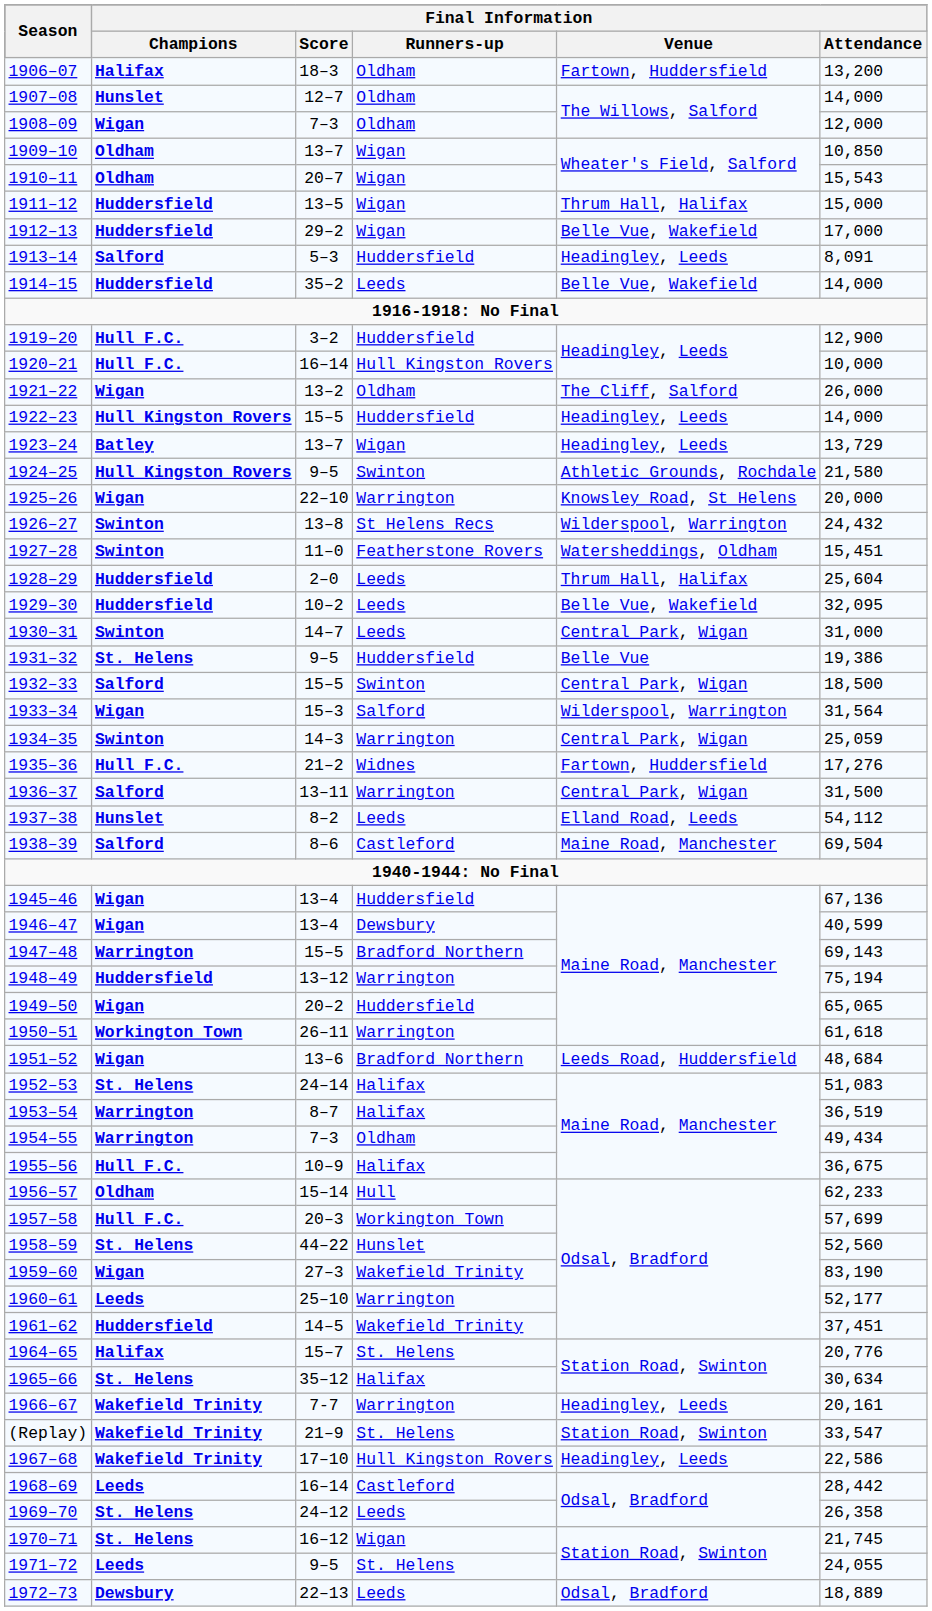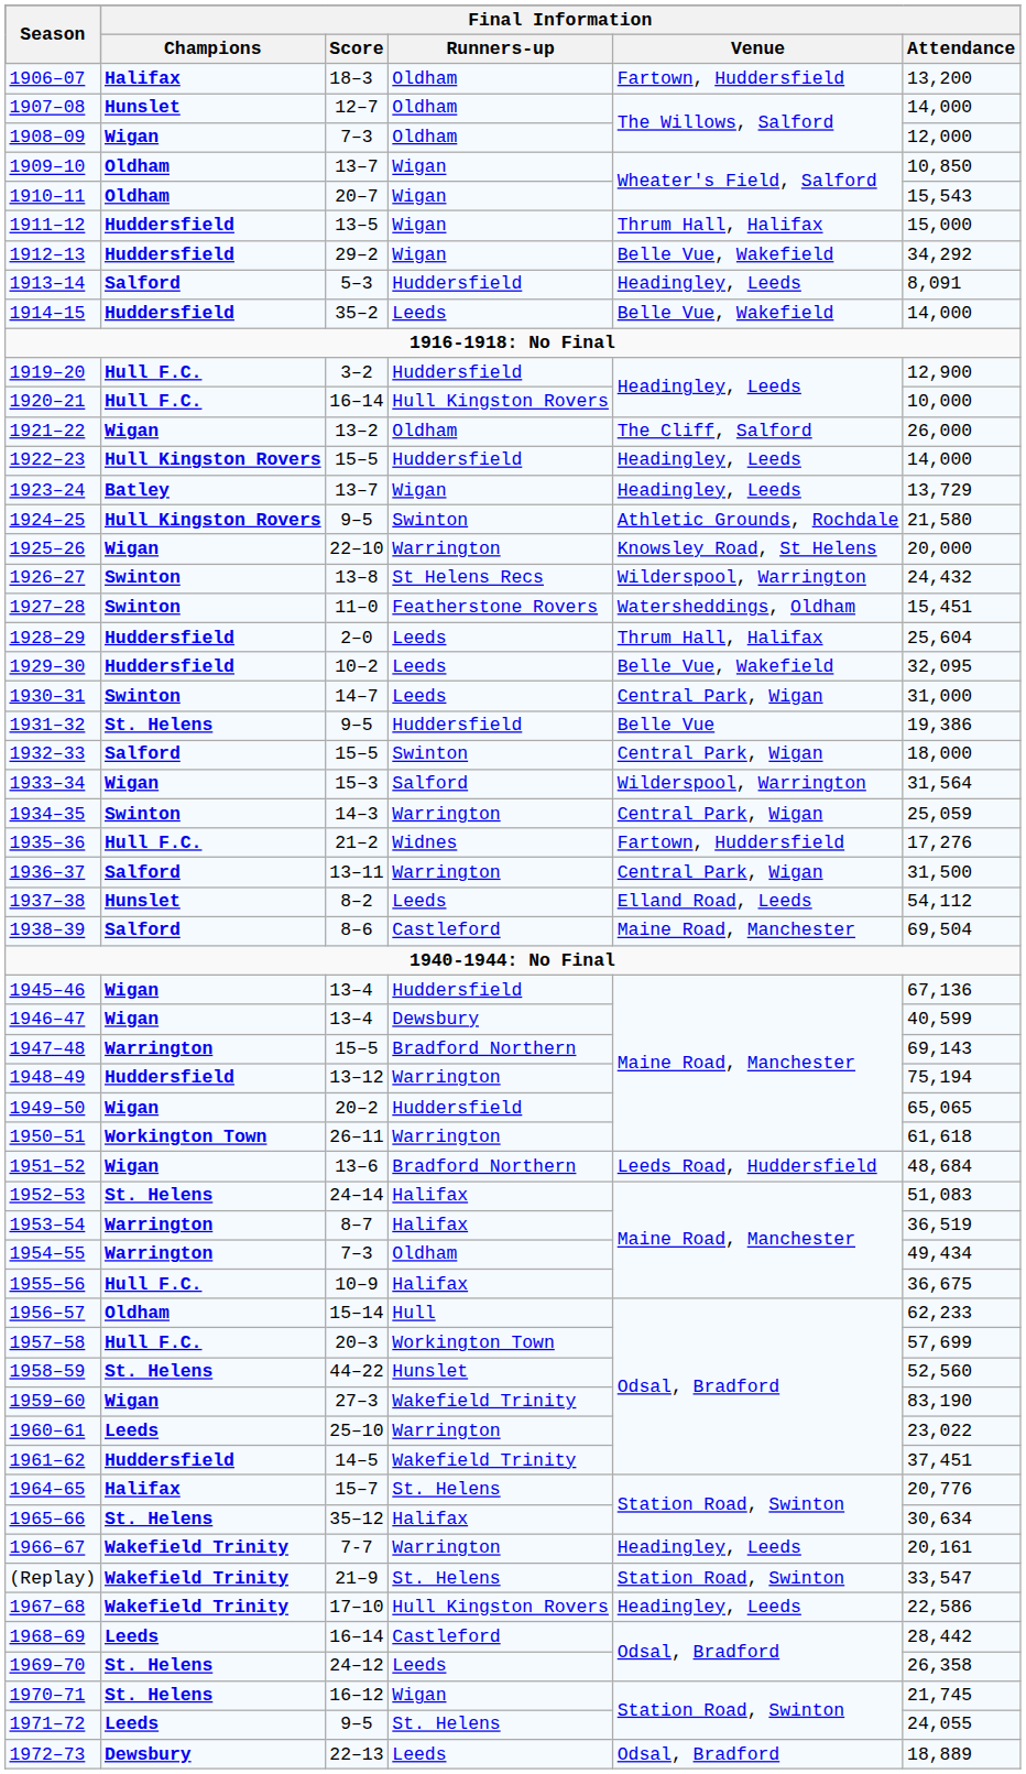 <table class="wikitable" style="text-align: left;">
 <tr style="background:black;">
 <th rowspan=2 style="color:black;">Season</th>
 <th colspan=5 style="color:black;">Final Information</th>
 </tr>
 <tr style="background:white;">
 <th style="color:black;" "width:200px">Champions</th>
 <th style="color:black;" "width:80px">Score</th>
 <th style="color:black;" "width:200px">Runners-up</th>
 <th style="color:black;" "width:200px">Venue</th>
 <th style="color:black;" "width:200px">Attendance</th>
 </tr>
 <tr style="background:#f5faff;">
 <td><a href='#'>1906–07</a></td>
 <td> <strong><a href='#'>Halifax</a></strong></td>
 <td>18–3</td>
 <td> <a href='#'>Oldham</a></td>
 <td><a href='#'>Fartown</a>, <a href='#'>Huddersfield</a></td>
 <td>13,200</td>
 </tr>
 <tr style="background:#f5faff;">
 <td><a href='#'>1907–08</a></td>
 <td> <strong><a href='#'>Hunslet</a></strong></td>
 <td style="text-align:center;">12–7</td>
 <td> <a href='#'>Oldham</a></td>
 <td rowspan=2><a href='#'>The Willows</a>, <a href='#'>Salford</a></td>
 <td>14,000</td>
 </tr>
 <tr style="background:#f5faff;">
 <td><a href='#'>1908–09</a></td>
 <td> <strong><a href='#'>Wigan</a></strong></td>
 <td style="text-align:center;">7–3</td>
 <td> <a href='#'>Oldham</a></td>
 <td>12,000</td>
 </tr>
 <tr style="background:#f5faff;">
 <td><a href='#'>1909–10</a></td>
 <td> <strong><a href='#'>Oldham</a></strong></td>
 <td style="text-align:center;">13–7</td>
 <td> <a href='#'>Wigan</a></td>
 <td rowspan=2><a href='#'>Wheater's Field</a>, <a href='#'>Salford</a></td>
 <td>10,850</td>
 </tr>
 <tr style="background:#f5faff;">
 <td><a href='#'>1910–11</a></td>
 <td> <strong><a href='#'>Oldham</a></strong></td>
 <td style="text-align:center;">20–7</td>
 <td> <a href='#'>Wigan</a></td>
 <td>15,543</td>
 </tr>
 <tr style="background:#f5faff;">
 <td><a href='#'>1911–12</a></td>
 <td> <strong><a href='#'>Huddersfield</a></strong></td>
 <td style="text-align:center;">13–5</td>
 <td> <a href='#'>Wigan</a></td>
 <td><a href='#'>Thrum Hall</a>, <a href='#'>Halifax</a></td>
 <td>15,000</td>
 </tr>
 <tr style="background:#f5faff;">
 <td><a href='#'>1912–13</a></td>
 <td> <strong><a href='#'>Huddersfield</a></strong></td>
 <td style="text-align:center;">29–2</td>
 <td> <a href='#'>Wigan</a></td>
 <td><a href='#'>Belle Vue</a>, <a href='#'>Wakefield</a></td>
-<td>17,000</td>
+<td>34,292</td>
 </tr>
 <tr style="background:#f5faff;">
 <td><a href='#'>1913–14</a></td>
 <td> <strong><a href='#'>Salford</a></strong></td>
 <td style="text-align:center;">5–3</td>
 <td> <a href='#'>Huddersfield</a></td>
 <td><a href='#'>Headingley</a>, <a href='#'>Leeds</a></td>
 <td>8,091</td>
 </tr>
 <tr style="background:#f5faff;">
 <td><a href='#'>1914–15</a></td>
 <td> <strong><a href='#'>Huddersfield</a></strong></td>
 <td style="text-align:center;">35–2</td>
 <td> <a href='#'>Leeds</a></td>
 <td><a href='#'>Belle Vue</a>, <a href='#'>Wakefield</a></td>
 <td>14,000</td>
 </tr>
 <tr>
 <td colspan="6" style="text-align:center;"><strong>1916-1918: No Final</strong></td>
 </tr>
 <tr style="background:#f5faff;">
 <td><a href='#'>1919–20</a></td>
 <td> <strong><a href='#'>Hull F.C.</a></strong></td>
 <td style="text-align:center;">3–2</td>
 <td> <a href='#'>Huddersfield</a></td>
 <td rowspan=2><a href='#'>Headingley</a>, <a href='#'>Leeds</a></td>
 <td>12,900</td>
 </tr>
 <tr style="background:#f5faff;">
 <td><a href='#'>1920–21</a></td>
 <td> <strong><a href='#'>Hull F.C.</a></strong></td>
 <td style="text-align:center;">16–14</td>
 <td> <a href='#'>Hull Kingston Rovers</a></td>
 <td>10,000</td>
 </tr>
 <tr style="background:#f5faff;">
 <td><a href='#'>1921–22</a></td>
 <td> <strong><a href='#'>Wigan</a></strong></td>
 <td style="text-align:center;">13–2</td>
 <td> <a href='#'>Oldham</a></td>
 <td><a href='#'>The Cliff</a>, <a href='#'>Salford</a></td>
 <td>26,000</td>
 </tr>
 <tr style="background:#f5faff;">
 <td><a href='#'>1922–23</a></td>
 <td> <strong><a href='#'>Hull Kingston Rovers</a></strong></td>
 <td style="text-align:center;">15–5</td>
 <td> <a href='#'>Huddersfield</a></td>
 <td><a href='#'>Headingley</a>, <a href='#'>Leeds</a></td>
 <td>14,000</td>
 </tr>
 <tr style="background:#f5faff;">
 <td><a href='#'>1923–24</a></td>
 <td> <strong><a href='#'>Batley</a></strong></td>
 <td style="text-align:center;">13–7</td>
 <td> <a href='#'>Wigan</a></td>
 <td><a href='#'>Headingley</a>, <a href='#'>Leeds</a></td>
 <td>13,729</td>
 </tr>
 <tr style="background:#f5faff;">
 <td><a href='#'>1924–25</a></td>
 <td> <strong><a href='#'>Hull Kingston Rovers</a></strong></td>
 <td style="text-align:center;">9–5</td>
 <td> <a href='#'>Swinton</a></td>
 <td><a href='#'>Athletic Grounds</a>, <a href='#'>Rochdale</a></td>
 <td>21,580</td>
 </tr>
 <tr style="background:#f5faff;">
 <td><a href='#'>1925–26</a></td>
 <td> <strong><a href='#'>Wigan</a></strong></td>
 <td style="text-align:center;">22–10</td>
 <td> <a href='#'>Warrington</a></td>
 <td><a href='#'>Knowsley Road</a>, <a href='#'>St Helens</a></td>
 <td>20,000</td>
 </tr>
 <tr style="background:#f5faff;">
 <td><a href='#'>1926–27</a></td>
 <td> <strong><a href='#'>Swinton</a></strong></td>
 <td style="text-align:center;">13–8</td>
 <td><a href='#'>St Helens Recs</a></td>
 <td><a href='#'>Wilderspool</a>, <a href='#'>Warrington</a></td>
 <td>24,432</td>
 </tr>
 <tr style="background:#f5faff;">
 <td><a href='#'>1927–28</a></td>
 <td> <strong><a href='#'>Swinton</a></strong></td>
 <td style="text-align:center;">11–0</td>
 <td> <a href='#'>Featherstone Rovers</a></td>
 <td><a href='#'>Watersheddings</a>, <a href='#'>Oldham</a></td>
 <td>15,451</td>
 </tr>
 <tr style="background:#f5faff;">
 <td><a href='#'>1928–29</a></td>
 <td> <strong><a href='#'>Huddersfield</a></strong></td>
 <td style="text-align:center;">2–0</td>
 <td> <a href='#'>Leeds</a></td>
 <td><a href='#'>Thrum Hall</a>, <a href='#'>Halifax</a></td>
 <td>25,604</td>
 </tr>
 <tr style="background:#f5faff;">
 <td><a href='#'>1929–30</a></td>
 <td> <strong><a href='#'>Huddersfield</a></strong></td>
 <td style="text-align:center;">10–2</td>
 <td> <a href='#'>Leeds</a></td>
 <td><a href='#'>Belle Vue</a>, <a href='#'>Wakefield</a></td>
 <td>32,095</td>
 </tr>
 <tr style="background:#f5faff;">
 <td><a href='#'>1930–31</a></td>
 <td> <strong><a href='#'>Swinton</a></strong></td>
 <td style="text-align:center;">14–7</td>
 <td> <a href='#'>Leeds</a></td>
 <td><a href='#'>Central Park</a>, <a href='#'>Wigan</a></td>
 <td>31,000</td>
 </tr>
 <tr style="background:#f5faff;">
 <td><a href='#'>1931–32</a></td>
 <td> <strong><a href='#'>St. Helens</a></strong></td>
 <td style="text-align:center;">9–5</td>
 <td> <a href='#'>Huddersfield</a></td>
 <td><a href='#'>Belle Vue</a></td>
 <td>19,386</td>
 </tr>
 <tr style="background:#f5faff;">
 <td><a href='#'>1932–33</a></td>
 <td> <strong><a href='#'>Salford</a></strong></td>
 <td style="text-align:center;">15–5</td>
 <td> <a href='#'>Swinton</a></td>
 <td><a href='#'>Central Park</a>, <a href='#'>Wigan</a></td>
-<td>18,500</td>
+<td>18,000</td>
 </tr>
 <tr style="background:#f5faff;">
 <td><a href='#'>1933–34</a></td>
 <td> <strong><a href='#'>Wigan</a></strong></td>
 <td style="text-align:center;">15–3</td>
 <td> <a href='#'>Salford</a></td>
 <td><a href='#'>Wilderspool</a>, <a href='#'>Warrington</a></td>
 <td>31,564</td>
 </tr>
 <tr style="background:#f5faff;">
 <td><a href='#'>1934–35</a></td>
 <td> <strong><a href='#'>Swinton</a></strong></td>
 <td style="text-align:center;">14–3</td>
 <td> <a href='#'>Warrington</a></td>
 <td><a href='#'>Central Park</a>, <a href='#'>Wigan</a></td>
 <td>25,059</td>
 </tr>
 <tr style="background:#f5faff;">
 <td><a href='#'>1935–36</a></td>
 <td> <strong><a href='#'>Hull F.C.</a></strong></td>
 <td style="text-align:center;">21–2</td>
 <td> <a href='#'>Widnes</a></td>
 <td><a href='#'>Fartown</a>, <a href='#'>Huddersfield</a></td>
 <td>17,276</td>
 </tr>
 <tr style="background:#f5faff;">
 <td><a href='#'>1936–37</a></td>
 <td> <strong><a href='#'>Salford</a></strong></td>
 <td style="text-align:center;">13–11</td>
 <td> <a href='#'>Warrington</a></td>
 <td><a href='#'>Central Park</a>, <a href='#'>Wigan</a></td>
 <td>31,500</td>
 </tr>
 <tr style="background:#f5faff;">
 <td><a href='#'>1937–38</a></td>
 <td> <strong><a href='#'>Hunslet</a></strong></td>
 <td style="text-align:center;">8–2</td>
 <td> <a href='#'>Leeds</a></td>
 <td><a href='#'>Elland Road</a>, <a href='#'>Leeds</a></td>
 <td>54,112</td>
 </tr>
 <tr style="background:#f5faff;">
 <td><a href='#'>1938–39</a></td>
 <td> <strong><a href='#'>Salford</a></strong></td>
 <td style="text-align:center;">8–6</td>
 <td> <a href='#'>Castleford</a></td>
 <td><a href='#'>Maine Road</a>, <a href='#'>Manchester</a></td>
 <td>69,504</td>
 </tr>
 <tr>
 <td colspan="6" style="text-align:center;"><strong>1940-1944: No Final</strong></td>
 </tr>
 <tr style="background:#f5faff;">
 <td><a href='#'>1945–46</a></td>
 <td> <strong><a href='#'>Wigan</a></strong></td>
 <td>13–4</td>
 <td> <a href='#'>Huddersfield</a></td>
 <td rowspan=6><a href='#'>Maine Road</a>, <a href='#'>Manchester</a></td>
 <td>67,136</td>
 </tr>
 <tr style="background:#f5faff;">
 <td><a href='#'>1946–47</a></td>
 <td> <strong><a href='#'>Wigan</a></strong></td>
 <td>13–4</td>
 <td> <a href='#'>Dewsbury</a></td>
 <td>40,599</td>
 </tr>
 <tr style="background:#f5faff;">
 <td><a href='#'>1947–48</a></td>
 <td> <strong><a href='#'>Warrington</a></strong></td>
 <td style="text-align:center;">15–5</td>
 <td> <a href='#'>Bradford Northern</a></td>
 <td>69,143</td>
 </tr>
 <tr style="background:#f5faff;">
 <td><a href='#'>1948–49</a></td>
 <td> <strong><a href='#'>Huddersfield</a></strong></td>
 <td style="text-align:center;">13–12</td>
 <td> <a href='#'>Warrington</a></td>
 <td>75,194</td>
 </tr>
 <tr style="background:#f5faff;">
 <td><a href='#'>1949–50</a></td>
 <td> <strong><a href='#'>Wigan</a></strong></td>
 <td style="text-align:center;">20–2</td>
 <td> <a href='#'>Huddersfield</a></td>
 <td>65,065</td>
 </tr>
 <tr style="background:#f5faff;">
 <td><a href='#'>1950–51</a></td>
 <td> <strong><a href='#'>Workington Town</a></strong></td>
 <td style="text-align:center;">26–11</td>
 <td> <a href='#'>Warrington</a></td>
 <td>61,618</td>
 </tr>
 <tr style="background:#f5faff;">
 <td><a href='#'>1951–52</a></td>
 <td> <strong><a href='#'>Wigan</a></strong></td>
 <td style="text-align:center;">13–6</td>
 <td> <a href='#'>Bradford Northern</a></td>
 <td><a href='#'>Leeds Road</a>, <a href='#'>Huddersfield</a></td>
 <td>48,684</td>
 </tr>
 <tr style="background:#f5faff;">
 <td><a href='#'>1952–53</a></td>
 <td> <strong><a href='#'>St. Helens</a></strong></td>
 <td style="text-align:center;">24–14</td>
 <td> <a href='#'>Halifax</a></td>
 <td rowspan=4><a href='#'>Maine Road</a>, <a href='#'>Manchester</a></td>
 <td>51,083</td>
 </tr>
 <tr style="background:#f5faff;">
 <td><a href='#'>1953–54</a></td>
 <td> <strong><a href='#'>Warrington</a></strong></td>
 <td style="text-align:center;">8–7</td>
 <td> <a href='#'>Halifax</a></td>
 <td>36,519</td>
 </tr>
 <tr style="background:#f5faff;">
 <td><a href='#'>1954–55</a></td>
 <td> <strong><a href='#'>Warrington</a></strong></td>
 <td style="text-align:center;">7–3</td>
 <td> <a href='#'>Oldham</a></td>
 <td>49,434</td>
 </tr>
 <tr style="background:#f5faff;">
 <td><a href='#'>1955–56</a></td>
 <td> <strong><a href='#'>Hull F.C.</a></strong></td>
 <td style="text-align:center;">10–9</td>
 <td> <a href='#'>Halifax</a></td>
 <td>36,675</td>
 </tr>
 <tr style="background:#f5faff;">
 <td><a href='#'>1956–57</a></td>
 <td> <strong><a href='#'>Oldham</a></strong></td>
 <td style="text-align:center;">15–14</td>
 <td> <a href='#'>Hull</a></td>
 <td rowspan=6><a href='#'>Odsal</a>, <a href='#'>Bradford</a></td>
 <td>62,233</td>
 </tr>
 <tr style="background:#f5faff;">
 <td><a href='#'>1957–58</a></td>
 <td> <strong><a href='#'>Hull F.C.</a></strong></td>
 <td style="text-align:center;">20–3</td>
 <td> <a href='#'>Workington Town</a></td>
 <td>57,699</td>
 </tr>
 <tr style="background:#f5faff;">
 <td><a href='#'>1958–59</a></td>
 <td> <strong><a href='#'>St. Helens</a></strong></td>
 <td style="text-align:center;">44–22</td>
 <td> <a href='#'>Hunslet</a></td>
 <td>52,560</td>
 </tr>
 <tr style="background:#f5faff;">
 <td><a href='#'>1959–60</a></td>
 <td> <strong><a href='#'>Wigan</a></strong></td>
 <td style="text-align:center;">27–3</td>
 <td> <a href='#'>Wakefield Trinity</a></td>
 <td>83,190</td>
 </tr>
 <tr style="background:#f5faff;">
 <td><a href='#'>1960–61</a></td>
 <td> <strong><a href='#'>Leeds</a></strong></td>
 <td style="text-align:center;">25–10</td>
 <td> <a href='#'>Warrington</a></td>
-<td>52,177</td>
+<td>23,022</td>
 </tr>
 <tr style="background:#f5faff;">
 <td><a href='#'>1961–62</a></td>
 <td> <strong><a href='#'>Huddersfield</a></strong></td>
 <td style="text-align:center;">14–5</td>
 <td> <a href='#'>Wakefield Trinity</a></td>
 <td>37,451</td>
 </tr>
 <tr style="background:#f5faff;">
 <td><a href='#'>1964–65</a></td>
 <td> <strong><a href='#'>Halifax</a></strong></td>
 <td style="text-align:center;">15–7</td>
 <td> <a href='#'>St. Helens</a></td>
 <td rowspan=2><a href='#'>Station Road</a>, <a href='#'>Swinton</a></td>
 <td>20,776</td>
 </tr>
 <tr style="background:#f5faff;">
 <td><a href='#'>1965–66</a></td>
 <td> <strong><a href='#'>St. Helens</a></strong></td>
 <td style="text-align:center;">35–12</td>
 <td> <a href='#'>Halifax</a></td>
 <td>30,634</td>
 </tr>
 <tr style="background:#f5faff;">
 <td><a href='#'>1966–67</a></td>
 <td> <strong><a href='#'>Wakefield Trinity</a></strong></td>
 <td style="text-align:center;">7-7</td>
 <td> <a href='#'>Warrington</a></td>
 <td><a href='#'>Headingley</a>, <a href='#'>Leeds</a></td>
 <td>20,161</td>
 </tr>
 <tr style="background:#f5faff;">
 <td>(Replay)</td>
 <td> <strong><a href='#'>Wakefield Trinity</a></strong></td>
 <td style="text-align:center;">21–9</td>
 <td> <a href='#'>St. Helens</a></td>
 <td><a href='#'>Station Road</a>, <a href='#'>Swinton</a></td>
 <td>33,547</td>
 </tr>
 <tr style="background:#f5faff;">
 <td><a href='#'>1967–68</a></td>
 <td> <strong><a href='#'>Wakefield Trinity</a></strong></td>
 <td style="text-align:center;">17–10</td>
 <td> <a href='#'>Hull Kingston Rovers</a></td>
 <td><a href='#'>Headingley</a>, <a href='#'>Leeds</a></td>
 <td>22,586</td>
 </tr>
 <tr style="background:#f5faff;">
 <td><a href='#'>1968–69</a></td>
 <td> <strong><a href='#'>Leeds</a></strong></td>
 <td style="text-align:center;">16–14</td>
 <td> <a href='#'>Castleford</a></td>
 <td rowspan=2><a href='#'>Odsal</a>, <a href='#'>Bradford</a></td>
 <td>28,442</td>
 </tr>
 <tr style="background:#f5faff;">
 <td><a href='#'>1969–70</a></td>
 <td> <strong><a href='#'>St. Helens</a></strong></td>
 <td style="text-align:center;">24–12</td>
 <td> <a href='#'>Leeds</a></td>
 <td>26,358</td>
 </tr>
 <tr style="background:#f5faff;">
 <td><a href='#'>1970–71</a></td>
 <td> <strong><a href='#'>St. Helens</a></strong></td>
 <td style="text-align:center;">16–12</td>
 <td> <a href='#'>Wigan</a></td>
 <td rowspan=2><a href='#'>Station Road</a>, <a href='#'>Swinton</a></td>
 <td>21,745</td>
 </tr>
 <tr style="background:#f5faff;">
 <td><a href='#'>1971–72</a></td>
 <td> <strong><a href='#'>Leeds</a></strong></td>
 <td style="text-align:center;">9–5</td>
 <td> <a href='#'>St. Helens</a></td>
 <td>24,055</td>
 </tr>
 <tr style="background:#f5faff;">
 <td><a href='#'>1972–73</a></td>
 <td> <strong><a href='#'>Dewsbury</a></strong></td>
 <td style="text-align:center;">22–13</td>
 <td> <a href='#'>Leeds</a></td>
 <td><a href='#'>Odsal</a>, <a href='#'>Bradford</a></td>
 <td>18,889</td>
 </tr>
 </table>
